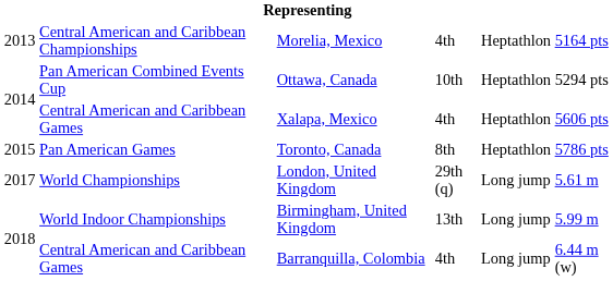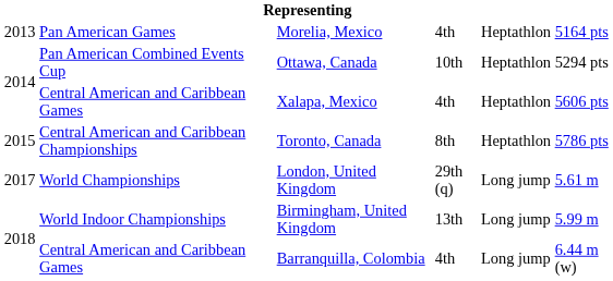 <table>
 <tr>
 <th colspan="6">Representing </th>
 </tr>
 <tr>
 <td>2013</td>
-<td><a href='#'>Central American and Caribbean Championships</a></td>
+<td><a href='#'>Pan American Games</a></td>
 <td><a href='#'>Morelia, Mexico</a></td>
 <td>4th</td>
 <td>Heptathlon</td>
 <td><a href='#'>5164 pts</a></td>
 </tr>
 <tr>
 <td rowspan=2>2014</td>
 <td><a href='#'>Pan American Combined Events Cup</a></td>
 <td><a href='#'>Ottawa, Canada</a></td>
 <td>10th</td>
 <td>Heptathlon</td>
 <td>5294 pts</td>
 </tr>
 <tr>
 <td><a href='#'>Central American and Caribbean Games</a></td>
 <td><a href='#'>Xalapa, Mexico</a></td>
 <td>4th</td>
 <td>Heptathlon</td>
 <td><a href='#'>5606 pts</a></td>
 </tr>
 <tr>
 <td>2015</td>
-<td><a href='#'>Pan American Games</a></td>
+<td><a href='#'>Central American and Caribbean Championships</a></td>
 <td><a href='#'>Toronto, Canada</a></td>
 <td>8th</td>
 <td>Heptathlon</td>
 <td><a href='#'>5786 pts</a></td>
 </tr>
 <tr>
 <td>2017</td>
 <td><a href='#'>World Championships</a></td>
 <td><a href='#'>London, United Kingdom</a></td>
 <td>29th (q)</td>
 <td>Long jump</td>
 <td><a href='#'>5.61 m</a></td>
 </tr>
 <tr>
 <td rowspan=2>2018</td>
 <td><a href='#'>World Indoor Championships</a></td>
 <td><a href='#'>Birmingham, United Kingdom</a></td>
 <td>13th</td>
 <td>Long jump</td>
 <td><a href='#'>5.99 m</a></td>
 </tr>
 <tr>
 <td><a href='#'>Central American and Caribbean Games</a></td>
 <td><a href='#'>Barranquilla, Colombia</a></td>
 <td>4th</td>
 <td>Long jump</td>
 <td><a href='#'>6.44 m</a> (w)</td>
 </tr>
 </table>
